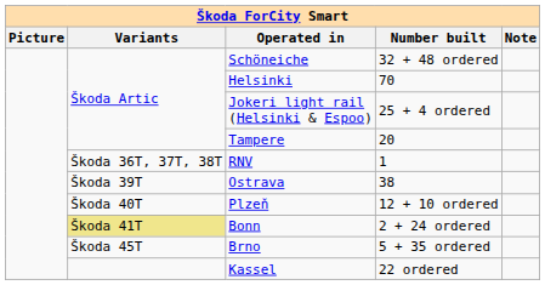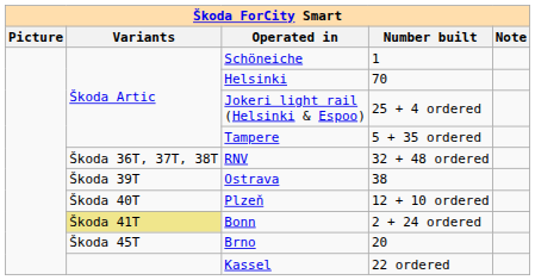 <table class="wikitable">
 <tr>
 <th colspan="5" style="background: #ffdead;"><a href='#'>Škoda ForCity</a> Smart</th>
 </tr>
 <tr>
 <th>Picture</th>
 <th>Variants</th>
 <th>Operated in</th>
 <th>Number built</th>
 <th>Note</th>
 </tr>
 <tr>
 <td rowspan="10"></td>
 <td rowspan="4"><a href='#'>Škoda Artic</a></td>
 <td> <a href='#'>Schöneiche</a></td>
-<td>32 + 48 ordered</td>
+<td>1</td>
 <td></td>
 </tr>
 <tr>
 <td> <a href='#'>Helsinki</a></td>
 <td>70</td>
 <td></td>
 </tr>
 <tr>
 <td> <a href='#'>Jokeri light rail</a><br>(<a href='#'>Helsinki</a> & <a href='#'>Espoo</a>)</td>
 <td>25 + 4 ordered</td>
 <td></td>
 </tr>
 <tr>
 <td> <a href='#'>Tampere</a></td>
-<td>20</td>
+<td>5 + 35 ordered</td>
 <td></td>
 </tr>
 <tr>
 <td>Škoda 36T, 37T, 38T</td>
 <td> <a href='#'>RNV</a></td>
-<td>1</td>
+<td>32 + 48 ordered</td>
 <td></td>
 </tr>
 <tr>
 <td>Škoda 39T</td>
 <td> <a href='#'>Ostrava</a></td>
 <td>38</td>
 <td></td>
 </tr>
 <tr>
 <td>Škoda 40T</td>
 <td> <a href='#'>Plzeň</a></td>
 <td>12 + 10 ordered</td>
 <td></td>
 </tr>
 <tr>
 <td style="background: khaki;">Škoda 41T</td>
 <td> <a href='#'>Bonn</a></td>
 <td>2 + 24 ordered</td>
 <td></td>
 </tr>
 <tr>
 <td>Škoda 45T</td>
 <td> <a href='#'>Brno</a></td>
-<td>5 + 35 ordered</td>
+<td>20</td>
 <td></td>
 </tr>
 <tr>
 <td></td>
 <td> <a href='#'>Kassel</a></td>
 <td>22 ordered</td>
 <td></td>
 </tr>
 </table>
